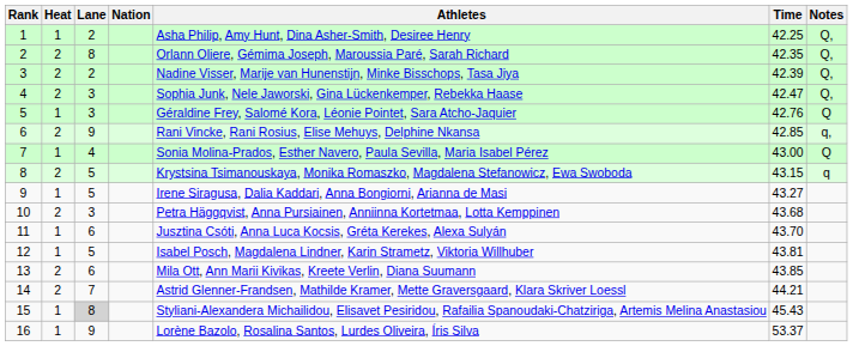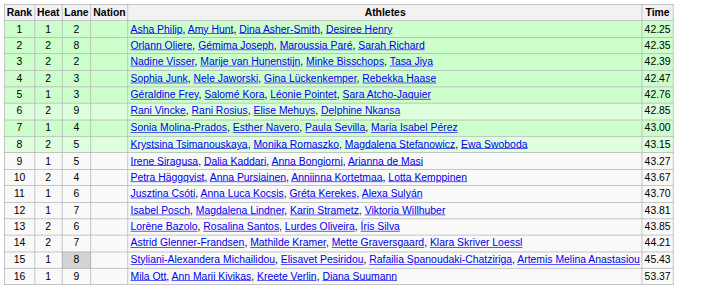 <table class="wikitable sortable" style="text-align:center">
 <tr>
 <th>Rank</th>
 <th>Heat</th>
 <th>Lane</th>
 <th>Nation</th>
 <th>Athletes</th>
 <th>Time</th>
-<th>Notes</th>
 </tr>
 <tr bgcolor=ccffcc>
 <td>1</td>
 <td>1</td>
 <td>2</td>
 <td align="left"></td>
 <td align="left"><a href='#'>Asha Philip</a>, <a href='#'>Amy Hunt</a>, <a href='#'>Dina Asher-Smith</a>, <a href='#'>Desiree Henry</a></td>
 <td>42.25</td>
-<td>Q, </td>
 </tr>
 <tr bgcolor=ccffcc>
 <td>2</td>
 <td>2</td>
 <td>8</td>
 <td align="left"></td>
 <td align="left"><a href='#'>Orlann Oliere</a>, <a href='#'>Gémima Joseph</a>, <a href='#'>Maroussia Paré</a>, <a href='#'>Sarah Richard</a></td>
 <td>42.35</td>
-<td>Q, </td>
 </tr>
 <tr bgcolor=ccffcc>
 <td>3</td>
 <td>2</td>
 <td>2</td>
 <td align="left"></td>
 <td align="left"><a href='#'>Nadine Visser</a>, <a href='#'>Marije van Hunenstijn</a>, <a href='#'>Minke Bisschops</a>, <a href='#'>Tasa Jiya</a></td>
 <td>42.39</td>
-<td>Q, </td>
 </tr>
 <tr bgcolor=ccffcc>
 <td>4</td>
 <td>2</td>
 <td>3</td>
 <td align="left"></td>
 <td align="left"><a href='#'>Sophia Junk</a>, <a href='#'>Nele Jaworski</a>, <a href='#'>Gina Lückenkemper</a>, <a href='#'>Rebekka Haase</a></td>
 <td>42.47</td>
-<td>Q, </td>
 </tr>
 <tr bgcolor=ccffcc>
 <td>5</td>
 <td>1</td>
 <td>3</td>
 <td align="left"></td>
 <td align="left"><a href='#'>Géraldine Frey</a>, <a href='#'>Salomé Kora</a>, <a href='#'>Léonie Pointet</a>, <a href='#'>Sara Atcho-Jaquier</a></td>
 <td>42.76</td>
-<td>Q</td>
 </tr>
 <tr bgcolor=ddffdd>
 <td>6</td>
 <td>2</td>
 <td>9</td>
 <td align="left"></td>
 <td align="left"><a href='#'>Rani Vincke</a>, <a href='#'>Rani Rosius</a>, <a href='#'>Elise Mehuys</a>, <a href='#'>Delphine Nkansa</a></td>
 <td>42.85</td>
-<td>q, </td>
 </tr>
 <tr bgcolor=ccffcc>
 <td>7</td>
 <td>1</td>
 <td>4</td>
 <td align="left"></td>
 <td align="left"><a href='#'>Sonia Molina-Prados</a>, <a href='#'>Esther Navero</a>, <a href='#'>Paula Sevilla</a>, <a href='#'>Maria Isabel Pérez</a></td>
 <td>43.00</td>
-<td>Q</td>
 </tr>
 <tr bgcolor=ddffdd>
 <td>8</td>
 <td>2</td>
 <td>5</td>
 <td align="left"></td>
 <td align="left"><a href='#'>Krystsina Tsimanouskaya</a>, <a href='#'>Monika Romaszko</a>, <a href='#'>Magdalena Stefanowicz</a>, <a href='#'>Ewa Swoboda</a></td>
 <td>43.15</td>
-<td>q</td>
 </tr>
 <tr>
 <td>9</td>
 <td>1</td>
 <td>5</td>
 <td align="left"></td>
 <td align="left"><a href='#'>Irene Siragusa</a>, <a href='#'>Dalia Kaddari</a>, <a href='#'>Anna Bongiorni</a>, <a href='#'>Arianna de Masi</a></td>
 <td>43.27</td>
-<td></td>
 </tr>
 <tr>
 <td>10</td>
 <td>2</td>
-<td>3</td>
+<td>4</td>
 <td align="left"></td>
 <td align="left"><a href='#'>Petra Häggqvist</a>, <a href='#'>Anna Pursiainen</a>, <a href='#'>Anniinna Kortetmaa</a>, <a href='#'>Lotta Kemppinen</a></td>
-<td>43.68</td>
-<td></td>
+<td>43.67</td>
 </tr>
 <tr>
 <td>11</td>
 <td>1</td>
 <td>6</td>
 <td align="left"></td>
 <td align="left"><a href='#'>Jusztina Csóti</a>, <a href='#'>Anna Luca Kocsis</a>, <a href='#'>Gréta Kerekes</a>, <a href='#'>Alexa Sulyán</a></td>
 <td>43.70</td>
-<td></td>
 </tr>
 <tr>
 <td>12</td>
 <td>1</td>
-<td>5</td>
+<td>7</td>
 <td align="left"></td>
 <td align="left"><a href='#'>Isabel Posch</a>, <a href='#'>Magdalena Lindner</a>, <a href='#'>Karin Strametz</a>, <a href='#'>Viktoria Willhuber</a></td>
 <td>43.81</td>
-<td></td>
 </tr>
 <tr>
 <td>13</td>
 <td>2</td>
 <td>6</td>
 <td align="left"></td>
-<td align="left"><a href='#'>Mila Ott</a>, <a href='#'>Ann Marii Kivikas</a>, <a href='#'>Kreete Verlin</a>, <a href='#'>Diana Suumann</a></td>
+<td align="left"><a href='#'>Lorène Bazolo</a>, <a href='#'>Rosalina Santos</a>, <a href='#'>Lurdes Oliveira</a>, <a href='#'>Íris Silva</a></td>
 <td>43.85</td>
-<td></td>
 </tr>
 <tr>
 <td>14</td>
 <td>2</td>
 <td>7</td>
 <td align="left"></td>
 <td align="left"><a href='#'>Astrid Glenner-Frandsen</a>, <a href='#'>Mathilde Kramer</a>, <a href='#'>Mette Graversgaard</a>, <a href='#'>Klara Skriver Loessl</a></td>
 <td>44.21</td>
-<td></td>
 </tr>
 <tr>
 <td>15</td>
 <td>1</td>
 <td style="background: lightgrey;">8</td>
 <td align="left"></td>
 <td align="left"><a href='#'>Styliani-Alexandera Michailidou</a>, <a href='#'>Elisavet Pesiridou</a>, <a href='#'>Rafailia Spanoudaki-Chatziriga</a>, <a href='#'>Artemis Melina Anastasiou</a></td>
 <td>45.43</td>
-<td></td>
 </tr>
 <tr>
 <td>16</td>
 <td>1</td>
 <td>9</td>
 <td align="left"></td>
-<td align="left"><a href='#'>Lorène Bazolo</a>, <a href='#'>Rosalina Santos</a>, <a href='#'>Lurdes Oliveira</a>, <a href='#'>Íris Silva</a></td>
+<td align="left"><a href='#'>Mila Ott</a>, <a href='#'>Ann Marii Kivikas</a>, <a href='#'>Kreete Verlin</a>, <a href='#'>Diana Suumann</a></td>
 <td>53.37</td>
-<td></td>
 </tr>
 </table>
